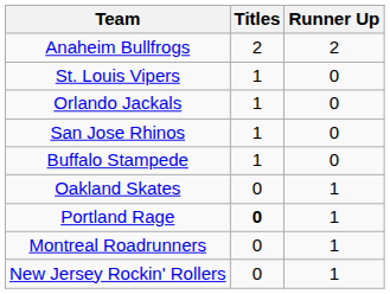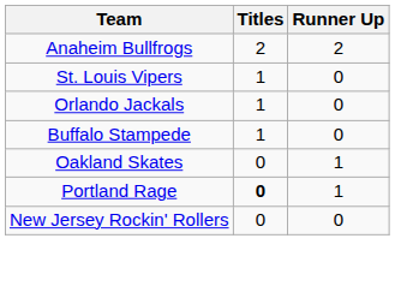 <table class="wikitable" style="text-align:center; margin-left:1em;">
 <tr>
 <th>Team</th>
 <th>Titles</th>
 <th>Runner Up</th>
 </tr>
 <tr>
 <td align=center><a href='#'>Anaheim Bullfrogs</a></td>
 <td>2</td>
 <td>2</td>
 </tr>
 <tr>
 <td align=center><a href='#'>St. Louis Vipers</a></td>
 <td>1</td>
 <td>0</td>
 </tr>
 <tr>
 <td align=center><a href='#'>Orlando Jackals</a></td>
 <td>1</td>
 <td>0</td>
 </tr>
 <tr>
-<td align=center><a href='#'>San Jose Rhinos</a></td>
-<td>1</td>
-<td>0</td>
-</tr>
-<tr>
 <td align=center><a href='#'>Buffalo Stampede</a></td>
 <td>1</td>
 <td>0</td>
 </tr>
 <tr>
 <td align=center><a href='#'>Oakland Skates</a></td>
 <td>0</td>
 <td>1</td>
 </tr>
 <tr>
 <td align=center><a href='#'>Portland Rage</a></td>
 <td><strong>0</strong></td>
 <td>1</td>
 </tr>
 <tr>
-<td align=center><a href='#'>Montreal Roadrunners</a></td>
-<td>0</td>
-<td>1</td>
-</tr>
-<tr>
 <td align=center><a href='#'>New Jersey Rockin' Rollers</a></td>
 <td>0</td>
-<td>1</td>
+<td>0</td>
 </tr>
 </table>
